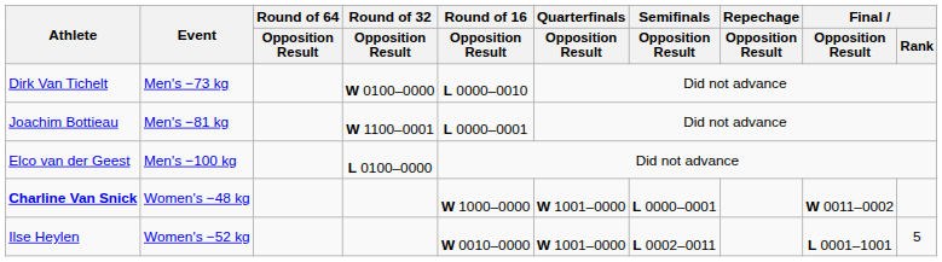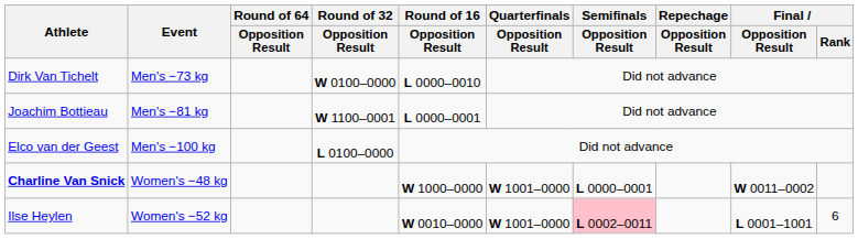 <table class="wikitable" style="font-size:90%">
 <tr>
 <th rowspan="2">Athlete</th>
 <th rowspan="2">Event</th>
 <th>Round of 64</th>
 <th>Round of 32</th>
 <th>Round of 16</th>
 <th>Quarterfinals</th>
 <th>Semifinals</th>
 <th>Repechage</th>
 <th colspan=2>Final / </th>
 </tr>
 <tr style="font-size:95%">
 <th>Opposition<br>Result</th>
 <th>Opposition<br>Result</th>
 <th>Opposition<br>Result</th>
 <th>Opposition<br>Result</th>
 <th>Opposition<br>Result</th>
 <th>Opposition<br>Result</th>
 <th>Opposition<br>Result</th>
 <th>Rank</th>
 </tr>
 <tr align=center>
 <td align=left><a href='#'>Dirk Van Tichelt</a></td>
 <td align=left><a href='#'>Men's −73 kg</a></td>
 <td></td>
 <td><br><strong>W</strong> 0100–0000</td>
 <td><br><strong>L</strong> 0000–0010</td>
 <td colspan=5>Did not advance</td>
 </tr>
 <tr align=center>
 <td align=left><a href='#'>Joachim Bottieau</a></td>
 <td align=left><a href='#'>Men's −81 kg</a></td>
 <td></td>
 <td><br><strong>W</strong> 1100–0001</td>
 <td><br><strong>L</strong> 0000–0001</td>
 <td colspan=5>Did not advance</td>
 </tr>
 <tr align=center>
 <td align=left><a href='#'>Elco van der Geest</a></td>
 <td align=left><a href='#'>Men's −100 kg</a></td>
 <td></td>
 <td><br><strong>L</strong> 0100–0000</td>
 <td colspan=6>Did not advance</td>
 </tr>
 <tr align=center>
 <td align=left><strong><a href='#'>Charline Van Snick</a></strong></td>
 <td align=left><a href='#'>Women's −48 kg</a></td>
 <td></td>
 <td></td>
 <td><br> <strong>W</strong> 1000–0000</td>
 <td><br><strong>W</strong> 1001–0000</td>
 <td><br><strong>L</strong> 0000–0001</td>
 <td></td>
 <td><br><strong>W</strong> 0011–0002</td>
 <td></td>
 </tr>
 <tr align=center>
 <td align=left><a href='#'>Ilse Heylen</a></td>
 <td align=left><a href='#'>Women's −52 kg</a></td>
 <td></td>
 <td></td>
 <td><br><strong>W</strong> 0010–0000</td>
 <td><br><strong>W</strong> 1001–0000</td>
-<td><br><strong>L</strong> 0002–0011</td>
+<td style="background: pink;"><br><strong>L</strong> 0002–0011</td>
 <td></td>
 <td><br><strong>L</strong> 0001–1001</td>
-<td>5</td>
+<td>6</td>
 </tr>
 </table>
